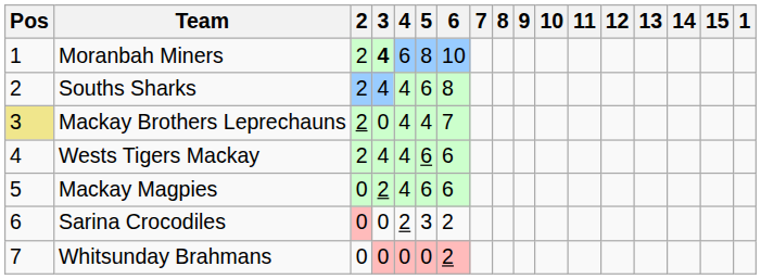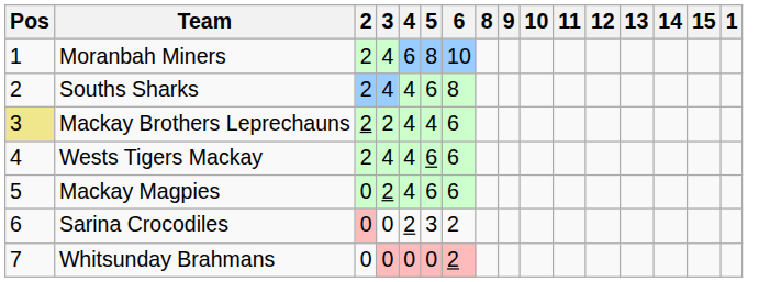 <table class="wikitable">
 <tr>
 <th>Pos</th>
 <th>Team</th>
 <th>2</th>
 <th>3</th>
 <th>4</th>
 <th>5</th>
 <th>6</th>
-<th>7</th>
 <th>8</th>
 <th>9</th>
 <th>10</th>
 <th>11</th>
 <th>12</th>
 <th>13</th>
 <th>14</th>
 <th>15</th>
 <th>1</th>
 </tr>
 <tr>
 <td>1</td>
 <td> Moranbah Miners</td>
 <td style="background:#ccffcc;">2</td>
-<td style="background:#ccffcc;"><strong>4</strong></td>
+<td style="background:#ccffcc;">4</td>
 <td style="background:#99ccff;">6</td>
 <td style="background:#99ccff;">8</td>
 <td style="background:#99ccff;">10</td>
-<td></td>
 <td></td>
 <td></td>
 <td></td>
 <td></td>
 <td></td>
 <td></td>
 <td></td>
 <td></td>
 <td></td>
 </tr>
 <tr>
 <td>2</td>
 <td> Souths Sharks</td>
 <td style="background:#99ccff;">2</td>
 <td style="background:#99ccff;">4</td>
 <td style="background:#ccffcc;">4</td>
 <td style="background:#ccffcc;">6</td>
 <td style="background:#ccffcc;">8</td>
 <td></td>
 <td></td>
 <td></td>
 <td></td>
 <td></td>
 <td></td>
 <td></td>
 <td></td>
 <td></td>
-<td></td>
 </tr>
 <tr>
 <td style="background: khaki;">3</td>
 <td> Mackay Brothers Leprechauns</td>
 <td style="background:#ccffcc;"><u>2</u></td>
-<td style="background:#ccffcc;">0</td>
+<td style="background:#ccffcc;">2</td>
 <td style="background:#ccffcc;">4</td>
 <td style="background:#ccffcc;">4</td>
-<td style="background:#ccffcc;">7</td>
-<td></td>
+<td style="background:#ccffcc;">6</td>
 <td></td>
 <td></td>
 <td></td>
 <td></td>
 <td></td>
 <td></td>
 <td></td>
 <td></td>
 <td></td>
 </tr>
 <tr>
 <td>4</td>
 <td> Wests Tigers Mackay</td>
 <td style="background:#ccffcc;">2</td>
 <td style="background:#ccffcc;">4</td>
 <td style="background:#ccffcc;">4</td>
 <td style="background:#ccffcc;"><u>6</u></td>
 <td style="background:#ccffcc;">6</td>
 <td></td>
 <td></td>
 <td></td>
 <td></td>
 <td></td>
 <td></td>
 <td></td>
 <td></td>
 <td></td>
-<td></td>
 </tr>
 <tr>
 <td>5</td>
 <td> Mackay Magpies</td>
 <td style="background:#ccffcc;">0</td>
 <td style="background:#ccffcc;"><u>2</u></td>
 <td style="background:#ccffcc;">4</td>
 <td style="background:#ccffcc;">6</td>
 <td style="background:#ccffcc;">6</td>
-<td></td>
 <td></td>
 <td></td>
 <td></td>
 <td></td>
 <td></td>
 <td></td>
 <td></td>
 <td></td>
 <td></td>
 </tr>
 <tr>
 <td>6</td>
 <td> Sarina Crocodiles</td>
 <td style="background:#ffbbbb;">0</td>
 <td>0</td>
 <td><u>2</u></td>
 <td>3</td>
 <td>2</td>
 <td></td>
 <td></td>
 <td></td>
 <td></td>
 <td></td>
 <td></td>
 <td></td>
 <td></td>
 <td></td>
-<td></td>
 </tr>
 <tr>
 <td>7</td>
 <td> Whitsunday Brahmans</td>
 <td>0</td>
 <td style="background:#ffbbbb;">0</td>
 <td style="background:#ffbbbb;">0</td>
 <td style="background:#ffbbbb;">0</td>
 <td style="background:#ffbbbb;"><u>2</u></td>
 <td></td>
 <td></td>
 <td></td>
 <td></td>
 <td></td>
 <td></td>
 <td></td>
 <td></td>
 <td></td>
-<td></td>
 </tr>
 </table>
